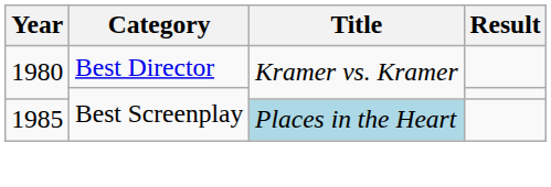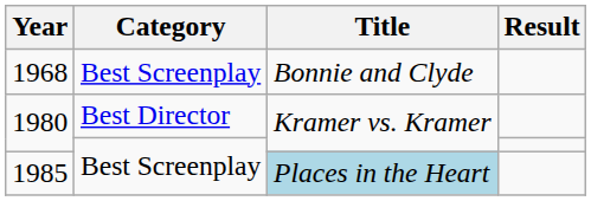 <table class="wikitable">
 <tr>
 <th>Year</th>
 <th>Category</th>
 <th>Title</th>
 <th>Result</th>
+</tr>
+<tr>
+<td>1968</td>
+<td><a href='#'>Best Screenplay</a></td>
+<td><em>Bonnie and Clyde</em></td>
+<td></td>
 </tr>
 <tr>
 <td rowspan=2>1980</td>
 <td><a href='#'>Best Director</a></td>
 <td rowspan=2><em>Kramer vs. Kramer</em></td>
 <td></td>
 </tr>
 <tr>
 <td rowspan=2>Best Screenplay</td>
 <td></td>
 </tr>
 <tr>
 <td>1985</td>
 <td style="background: lightblue;"><em>Places in the Heart</em></td>
 <td></td>
 </tr>
 </table>
